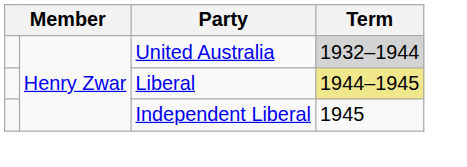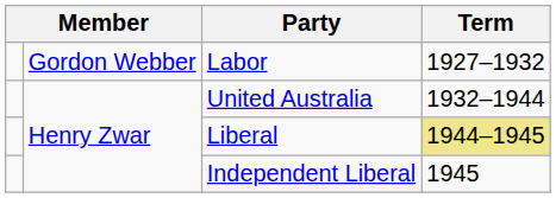 <table class="wikitable">
 <tr>
 <th colspan="2">Member</th>
 <th>Party</th>
 <th>Term</th>
 </tr>
 <tr>
 <td> </td>
+<td><a href='#'>Gordon Webber</a></td>
+<td><a href='#'>Labor</a></td>
+<td>1927–1932</td>
+</tr>
+<tr>
+<td> </td>
 <td rowspan="3"><a href='#'>Henry Zwar</a></td>
 <td><a href='#'>United Australia</a></td>
-<td style="background: lightgrey;">1932–1944</td>
+<td>1932–1944</td>
 </tr>
 <tr>
 <td></td>
 <td><a href='#'>Liberal</a></td>
 <td style="background: khaki;">1944–1945</td>
 </tr>
 <tr>
 <td></td>
 <td><a href='#'>Independent Liberal</a></td>
 <td>1945</td>
 </tr>
 </table>
